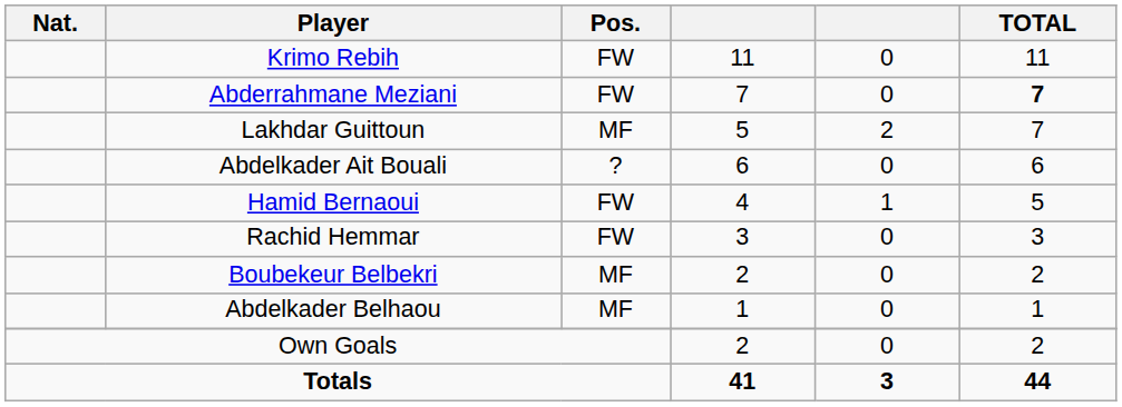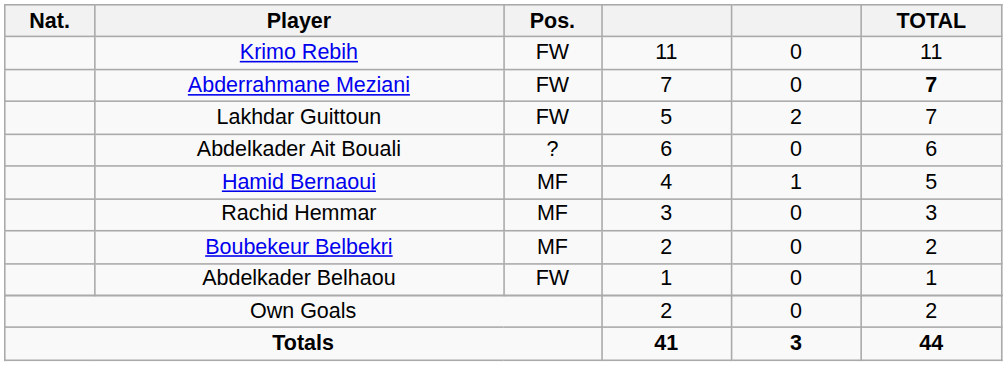 <table class="wikitable sortable alternance"  style="font-size:85%; text-align:center; line-height:14px; width:50%;">
 <tr>
 <th width=10>Nat.</th>
 <th width=140>Player</th>
 <th width=10>Pos.</th>
 <th width=40></th>
 <th width=40></th>
 <th width=10>TOTAL</th>
 </tr>
 <tr>
 <td></td>
 <td><a href='#'>Krimo Rebih</a></td>
 <td>FW</td>
 <td>11</td>
 <td>0</td>
 <td>11</td>
 </tr>
 <tr>
 <td></td>
 <td><a href='#'>Abderrahmane Meziani</a></td>
 <td>FW</td>
 <td>7</td>
 <td>0</td>
 <td><strong>7</strong></td>
 </tr>
 <tr>
 <td></td>
 <td>Lakhdar Guittoun</td>
-<td>MF</td>
+<td>FW</td>
 <td>5</td>
 <td>2</td>
 <td>7</td>
 </tr>
 <tr>
 <td></td>
 <td>Abdelkader Ait Bouali</td>
 <td>?</td>
 <td>6</td>
 <td>0</td>
 <td>6</td>
 </tr>
 <tr>
 <td></td>
 <td><a href='#'>Hamid Bernaoui</a></td>
-<td>FW</td>
+<td>MF</td>
 <td>4</td>
 <td>1</td>
 <td>5</td>
 </tr>
 <tr>
 <td></td>
 <td>Rachid Hemmar</td>
-<td>FW</td>
+<td>MF</td>
 <td>3</td>
 <td>0</td>
 <td>3</td>
 </tr>
 <tr>
 <td></td>
 <td><a href='#'>Boubekeur Belbekri</a></td>
 <td>MF</td>
 <td>2</td>
 <td>0</td>
 <td>2</td>
 </tr>
 <tr>
 <td></td>
 <td>Abdelkader Belhaou</td>
-<td>MF</td>
+<td>FW</td>
 <td>1</td>
 <td>0</td>
 <td>1</td>
 </tr>
 <tr>
 </tr>
 <tr class="sortbottom">
 <td colspan="3">Own Goals</td>
 <td>2</td>
 <td>0</td>
 <td>2</td>
 </tr>
 <tr class="sortbottom">
 <td colspan="3"><strong>Totals</strong></td>
 <td><strong>41</strong></td>
 <td><strong>3</strong></td>
 <td><strong>44</strong></td>
 </tr>
 </table>
